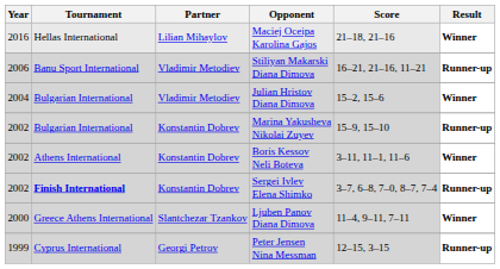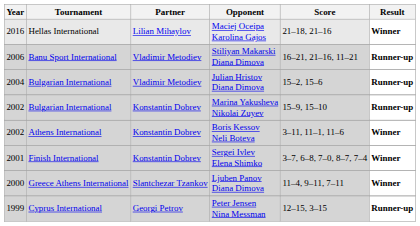 <table class="sortable wikitable" style="font-size: 90%;">
 <tr>
 <th>Year</th>
 <th>Tournament</th>
 <th>Partner</th>
 <th>Opponent</th>
 <th>Score</th>
 <th>Result</th>
 </tr>
 <tr style="background:#E9E9E9">
 <td align="center">2016</td>
 <td align="left">Hellas International</td>
 <td align="left"> <a href='#'>Lilian Mihaylov</a></td>
 <td align="left"> <a href='#'>Maciej Oceipa</a><br> <a href='#'>Karolina Gajos</a></td>
 <td align="left">21–18, 21–16</td>
 <td style="text-align:left; background:white"> <strong>Winner</strong></td>
 </tr>
 <tr>
 </tr>
 <tr style="background:#D5D5D5">
 <td align="center">2006</td>
 <td align="left"><a href='#'>Banu Sport International</a></td>
 <td align="left"> <a href='#'>Vladimir Metodiev</a></td>
 <td align="left"> <a href='#'>Stiliyan Makarski</a> <br>  <a href='#'>Diana Dimova</a></td>
 <td align="left">16–21, 21–16, 11–21</td>
 <td style="text-align:left; background:white"> <strong>Runner-up</strong></td>
 </tr>
 <tr>
 </tr>
 <tr style="background:#D5D5D5">
 <td align="center">2004</td>
 <td align="left"><a href='#'>Bulgarian International</a></td>
 <td align="left"> <a href='#'>Vladimir Metodiev</a></td>
 <td align="left"> <a href='#'>Julian Hristov</a><br> <a href='#'>Diana Dimova</a></td>
 <td align="left">15–2, 15–6</td>
-<td style="text-align:left; background:white"> <strong>Winner</strong></td>
+<td style="text-align:left; background:white"> <strong>Runner-up</strong></td>
 </tr>
 <tr>
 </tr>
 <tr style="background:#D5D5D5">
 <td align="center">2002</td>
 <td align="left"><a href='#'>Bulgarian International</a></td>
 <td align="left"> <a href='#'>Konstantin Dobrev</a></td>
 <td align="left"> <a href='#'>Marina Yakusheva</a> <br>  <a href='#'>Nikolai Zuyev</a></td>
 <td align="left">15–9, 15–10</td>
 <td style="text-align:left; background:white"> <strong>Runner-up</strong></td>
 </tr>
 <tr>
 </tr>
 <tr style="background:#D5D5D5">
 <td align="center">2002</td>
 <td align="left"><a href='#'>Athens International</a></td>
 <td align="left"> <a href='#'>Konstantin Dobrev</a></td>
 <td align="left"> <a href='#'>Boris Kessov</a><br> <a href='#'>Neli Boteva</a></td>
 <td align="left">3–11, 11–1, 11–6</td>
 <td style="text-align:left; background:white"> <strong>Winner</strong></td>
 </tr>
 <tr>
 </tr>
 <tr style="background:#D5D5D5">
-<td align="center">2002</td>
-<td align="left"><strong><a href='#'>Finish International</a></strong></td>
+<td align="center">2001</td>
+<td align="left"><a href='#'>Finish International</a></td>
 <td align="left"> <a href='#'>Konstantin Dobrev</a></td>
 <td align="left"> <a href='#'>Sergei Ivlev</a><br> <a href='#'>Elena Shimko</a></td>
 <td align="left">3–7, 6–8, 7–0, 8–7, 7–4</td>
-<td style="text-align:left; background:white"> <strong>Runner-up</strong></td>
+<td style="text-align:left; background:white"> <strong>Winner</strong></td>
 </tr>
 <tr>
 </tr>
 <tr style="background:#D5D5D5">
 <td align="center">2000</td>
 <td align="left"><a href='#'>Greece Athens International</a></td>
 <td align="left"> <a href='#'>Slantchezar Tzankov</a></td>
 <td align="left"> <a href='#'>Ljuben Panov</a><br> <a href='#'>Diana Dimova</a></td>
 <td align="left">11–4, 9–11, 7–11</td>
 <td style="text-align:left; background:white"> <strong>Winner</strong></td>
 </tr>
 <tr>
 </tr>
 <tr style="background:#D5D5D5">
 <td align="center">1999</td>
 <td align="left"><a href='#'>Cyprus International</a></td>
 <td align="left"> <a href='#'>Georgi Petrov</a></td>
 <td align="left"> <a href='#'>Peter Jensen</a> <br>  <a href='#'>Nina Messman</a></td>
 <td align="left">12–15, 3–15</td>
 <td style="text-align:left; background:white"> <strong>Runner-up</strong></td>
 </tr>
 </table>
